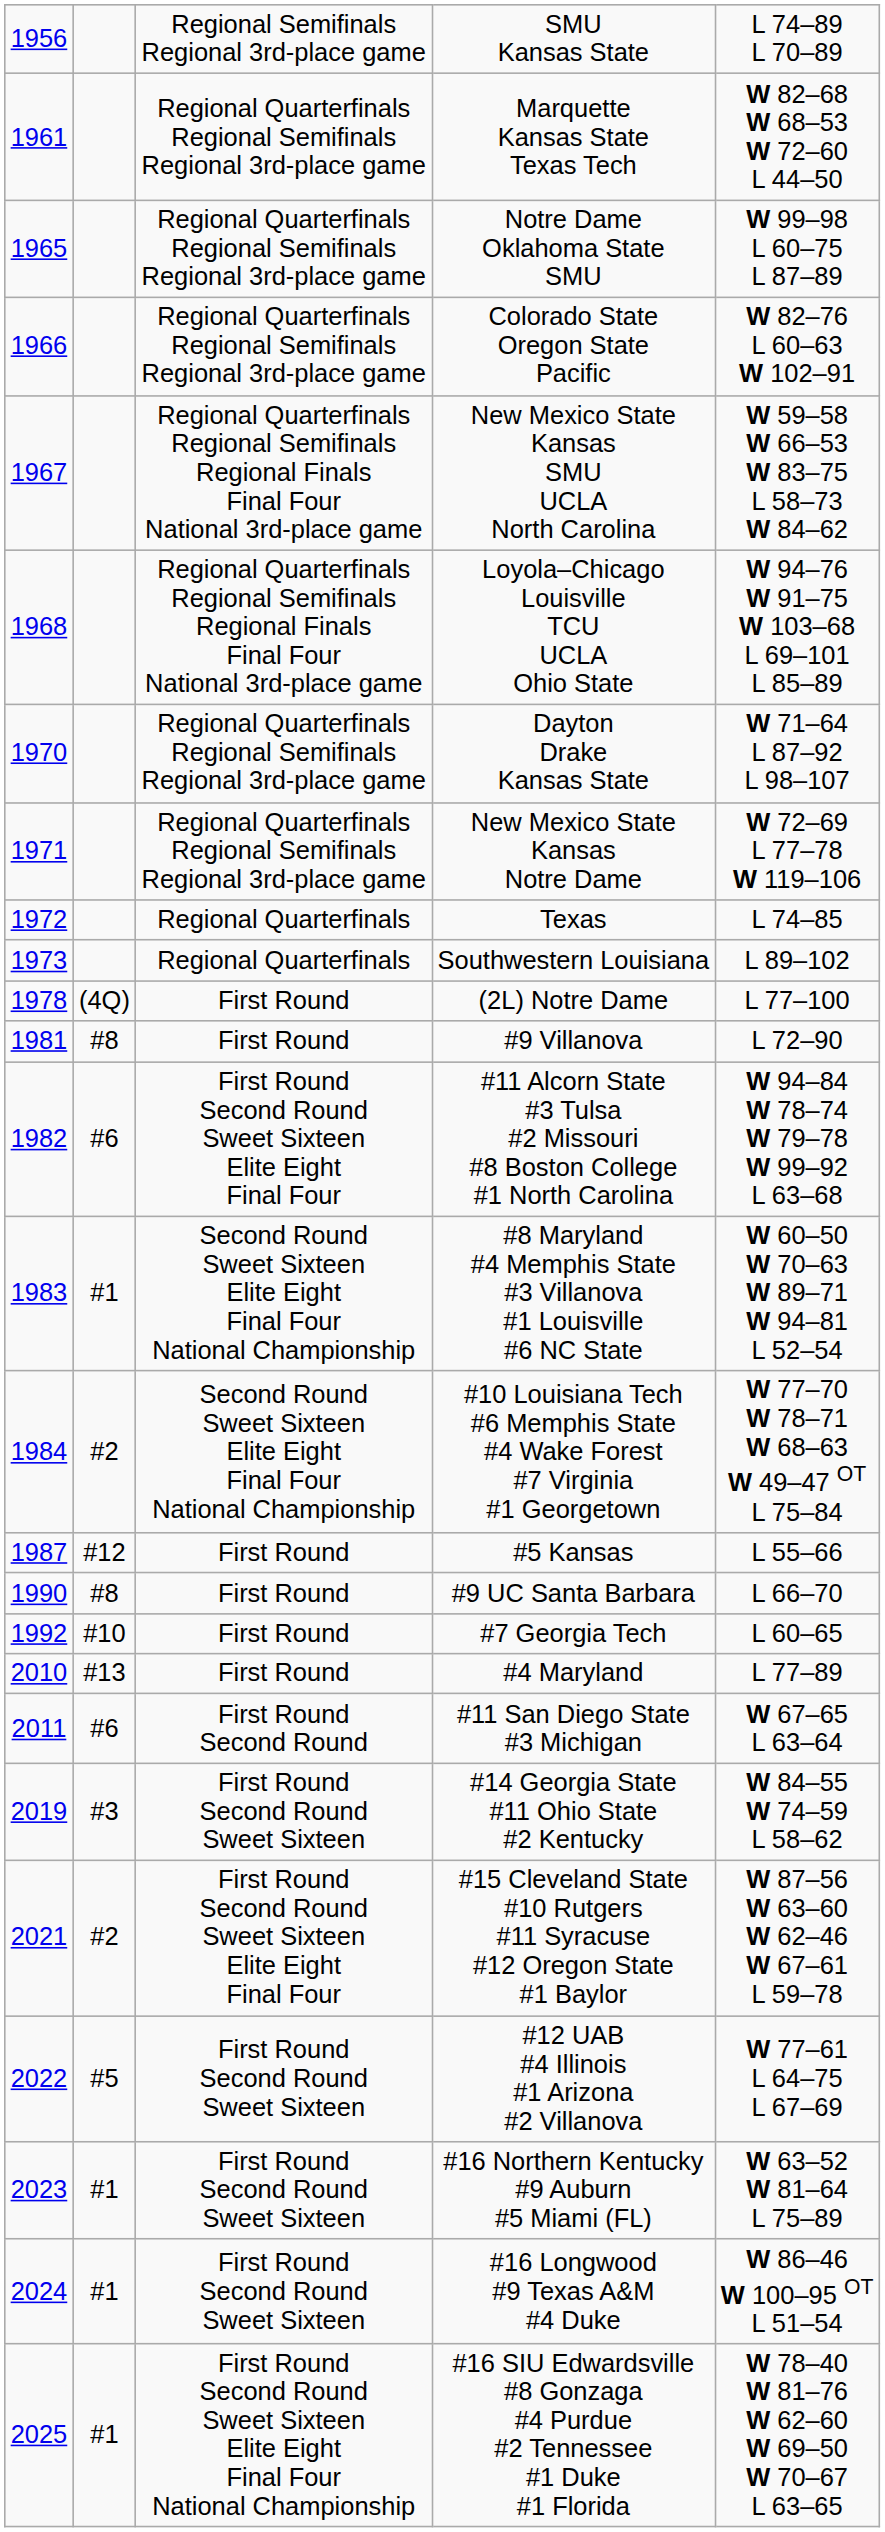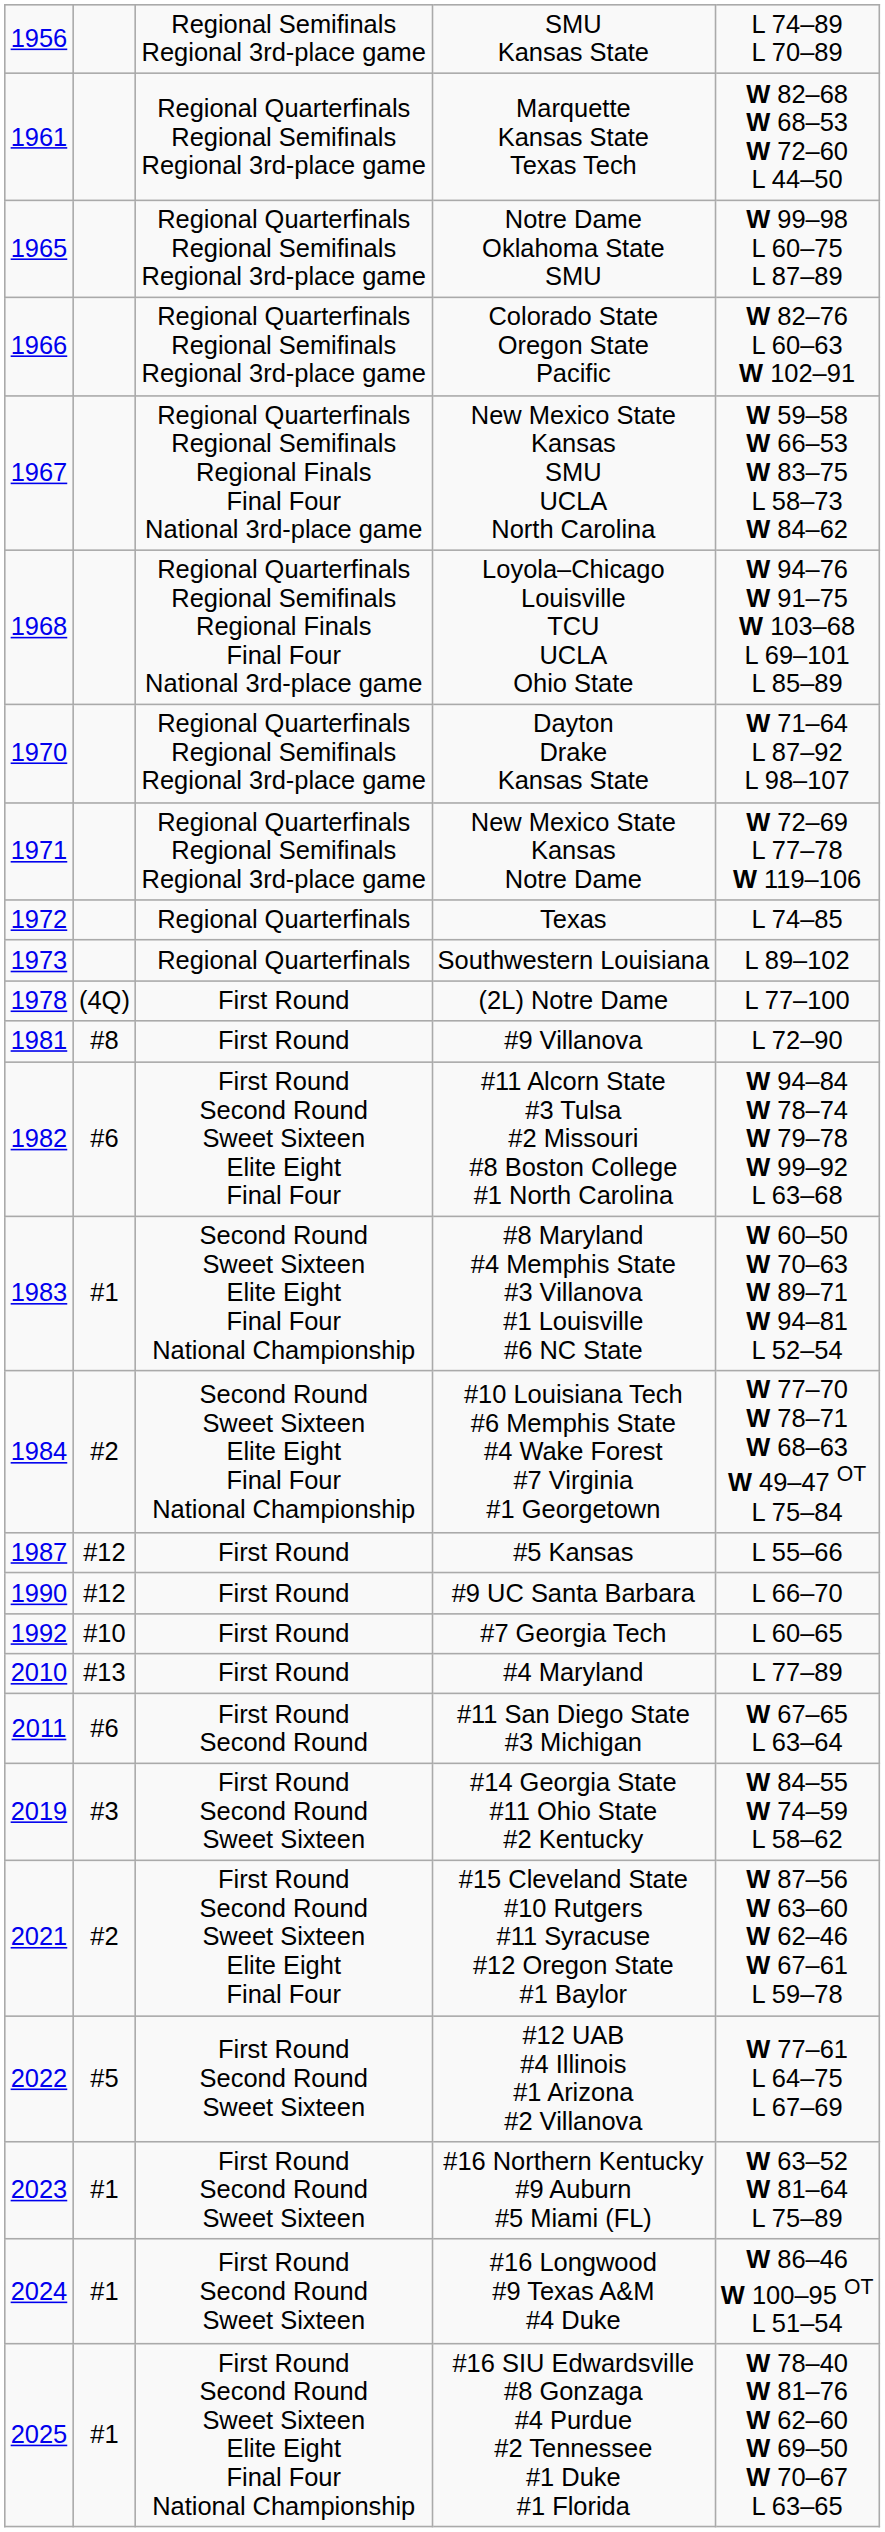 <table class="wikitable">
 <tr align="center">
 <td><a href='#'>1956</a></td>
 <td></td>
 <td>Regional Semifinals<br>Regional 3rd-place game</td>
 <td>SMU<br>Kansas State</td>
 <td>L 74–89<br>L 70–89</td>
 </tr>
 <tr align="center">
 <td><a href='#'>1961</a></td>
 <td></td>
 <td>Regional Quarterfinals<br>Regional Semifinals<br>Regional 3rd-place game</td>
 <td>Marquette<br>Kansas State<br>Texas Tech</td>
 <td><strong>W</strong> 82–68<br><strong>W</strong> 68–53<br><strong>W</strong> 72–60<br>L 44–50</td>
 </tr>
 <tr align="center">
 <td><a href='#'>1965</a></td>
 <td></td>
 <td>Regional Quarterfinals<br>Regional Semifinals<br>Regional 3rd-place game</td>
 <td>Notre Dame<br>Oklahoma State<br>SMU</td>
 <td><strong>W</strong> 99–98<br>L 60–75<br>L 87–89</td>
 </tr>
 <tr align="center">
 <td><a href='#'>1966</a></td>
 <td></td>
 <td>Regional Quarterfinals<br>Regional Semifinals<br>Regional 3rd-place game</td>
 <td>Colorado State<br>Oregon State<br>Pacific</td>
 <td><strong>W</strong> 82–76<br>L 60–63<br><strong>W</strong> 102–91</td>
 </tr>
 <tr align="center">
 <td><a href='#'>1967</a></td>
 <td></td>
 <td>Regional Quarterfinals<br>Regional Semifinals<br>Regional Finals<br>Final Four<br>National 3rd-place game</td>
 <td>New Mexico State<br>Kansas<br>SMU<br>UCLA<br>North Carolina</td>
 <td><strong>W</strong> 59–58<br><strong>W</strong> 66–53<br><strong>W</strong> 83–75<br>L 58–73<br><strong>W</strong> 84–62</td>
 </tr>
 <tr align="center">
 <td><a href='#'>1968</a></td>
 <td></td>
 <td>Regional Quarterfinals<br>Regional Semifinals<br>Regional Finals<br>Final Four<br>National 3rd-place game</td>
 <td>Loyola–Chicago<br>Louisville<br>TCU<br>UCLA<br>Ohio State</td>
 <td><strong>W</strong> 94–76<br><strong>W</strong> 91–75<br><strong>W</strong> 103–68<br>L 69–101<br>L 85–89</td>
 </tr>
 <tr align="center">
 <td><a href='#'>1970</a></td>
 <td></td>
 <td>Regional Quarterfinals<br>Regional Semifinals<br>Regional 3rd-place game</td>
 <td>Dayton<br>Drake<br>Kansas State</td>
 <td><strong>W</strong> 71–64<br>L 87–92<br>L 98–107</td>
 </tr>
 <tr align="center">
 <td><a href='#'>1971</a></td>
 <td></td>
 <td>Regional Quarterfinals<br>Regional Semifinals<br>Regional 3rd-place game</td>
 <td>New Mexico State<br>Kansas<br>Notre Dame</td>
 <td><strong>W</strong> 72–69<br>L 77–78<br><strong>W</strong> 119–106</td>
 </tr>
 <tr align="center">
 <td><a href='#'>1972</a></td>
 <td></td>
 <td>Regional Quarterfinals</td>
 <td>Texas</td>
 <td>L 74–85</td>
 </tr>
 <tr align="center">
 <td><a href='#'>1973</a></td>
 <td></td>
 <td>Regional Quarterfinals</td>
 <td>Southwestern Louisiana</td>
 <td>L 89–102</td>
 </tr>
 <tr align="center">
 <td><a href='#'>1978</a></td>
 <td>(4Q)</td>
 <td>First Round</td>
 <td>(2L) Notre Dame</td>
 <td>L 77–100</td>
 </tr>
 <tr align="center">
 <td><a href='#'>1981</a></td>
 <td>#8</td>
 <td>First Round</td>
 <td>#9 Villanova</td>
 <td>L 72–90</td>
 </tr>
 <tr align="center">
 <td><a href='#'>1982</a></td>
 <td>#6</td>
 <td>First Round<br>Second Round<br>Sweet Sixteen<br>Elite Eight<br>Final Four</td>
 <td>#11 Alcorn State<br>#3 Tulsa<br>#2 Missouri<br>#8 Boston College<br>#1 North Carolina</td>
 <td><strong>W</strong> 94–84<br><strong>W</strong> 78–74<br><strong>W</strong> 79–78<br><strong>W</strong> 99–92<br>L 63–68</td>
 </tr>
 <tr align="center">
 <td><a href='#'>1983</a></td>
 <td>#1</td>
 <td>Second Round<br>Sweet Sixteen<br>Elite Eight<br>Final Four<br>National Championship</td>
 <td>#8 Maryland<br>#4 Memphis State<br>#3 Villanova<br>#1 Louisville<br>#6 NC State</td>
 <td><strong>W</strong> 60–50<br><strong>W</strong> 70–63<br><strong>W</strong> 89–71<br><strong>W</strong> 94–81<br>L 52–54</td>
 </tr>
 <tr align="center">
 <td><a href='#'>1984</a></td>
 <td>#2</td>
 <td>Second Round<br>Sweet Sixteen<br>Elite Eight<br>Final Four<br>National Championship</td>
 <td>#10 Louisiana Tech<br>#6 Memphis State<br>#4 Wake Forest<br>#7 Virginia<br>#1 Georgetown</td>
 <td><strong>W</strong> 77–70<br><strong>W</strong> 78–71<br><strong>W</strong> 68–63<br><strong>W</strong> 49–47 <sup>OT</sup><br>L 75–84</td>
 </tr>
 <tr align="center">
 <td><a href='#'>1987</a></td>
 <td>#12</td>
 <td>First Round</td>
 <td>#5 Kansas</td>
 <td>L 55–66</td>
 </tr>
 <tr align="center">
 <td><a href='#'>1990</a></td>
-<td>#8</td>
+<td>#12</td>
 <td>First Round</td>
 <td>#9 UC Santa Barbara</td>
 <td>L 66–70</td>
 </tr>
 <tr align="center">
 <td><a href='#'>1992</a></td>
 <td>#10</td>
 <td>First Round</td>
 <td>#7 Georgia Tech</td>
 <td>L 60–65</td>
 </tr>
 <tr align="center">
 <td><a href='#'>2010</a></td>
 <td>#13</td>
 <td>First Round</td>
 <td>#4 Maryland</td>
 <td>L 77–89</td>
 </tr>
 <tr align="center">
 <td><a href='#'>2011</a></td>
 <td>#6</td>
 <td>First Round<br>Second Round</td>
 <td>#11 San Diego State<br>#3 Michigan</td>
 <td><strong>W</strong> 67–65<br>L 63–64</td>
 </tr>
 <tr align="center">
 <td><a href='#'>2019</a></td>
 <td>#3</td>
 <td>First Round<br>Second Round<br>Sweet Sixteen</td>
 <td>#14 Georgia State<br>#11 Ohio State<br>#2 Kentucky</td>
 <td><strong>W</strong> 84–55<br><strong>W</strong> 74–59<br>L 58–62</td>
 </tr>
 <tr align="center">
 <td><a href='#'>2021</a></td>
 <td>#2</td>
 <td>First Round<br>Second Round<br>Sweet Sixteen<br>Elite Eight<br>Final Four</td>
 <td>#15 Cleveland State<br>#10 Rutgers<br>#11 Syracuse<br>#12 Oregon State<br>#1 Baylor</td>
 <td><strong>W</strong> 87–56<br><strong>W</strong> 63–60<br><strong>W</strong> 62–46<br><strong>W</strong> 67–61<br>L 59–78</td>
 </tr>
 <tr align="center">
 <td><a href='#'>2022</a></td>
 <td>#5</td>
 <td>First Round<br>Second Round<br>Sweet Sixteen</td>
 <td>#12 UAB<br>#4 Illinois<br>#1 Arizona<br>#2 Villanova</td>
 <td><strong>W</strong> 77–61<br>L 64–75<br>L 67–69</td>
 </tr>
 <tr align="center">
 <td><a href='#'>2023</a></td>
 <td>#1</td>
 <td>First Round<br>Second Round<br>Sweet Sixteen</td>
 <td>#16 Northern Kentucky<br>#9 Auburn<br>#5 Miami (FL)</td>
 <td><strong>W</strong> 63–52<br><strong>W</strong> 81–64<br>L 75–89</td>
 </tr>
 <tr align="center">
 <td><a href='#'>2024</a></td>
 <td>#1</td>
 <td>First Round<br>Second Round<br>Sweet Sixteen</td>
 <td>#16 Longwood<br>#9 Texas A&M<br>#4 Duke</td>
 <td><strong>W</strong> 86–46<br><strong>W</strong> 100–95 <sup>OT</sup><br>L 51–54</td>
 </tr>
 <tr align="center">
 <td><a href='#'>2025</a></td>
 <td>#1</td>
 <td>First Round<br>Second Round<br>Sweet Sixteen<br>Elite Eight<br>Final Four<br>National Championship</td>
 <td>#16 SIU Edwardsville<br>#8 Gonzaga<br>#4 Purdue<br>#2 Tennessee<br>#1 Duke<br>#1 Florida</td>
 <td><strong>W</strong> 78–40<br><strong>W</strong> 81–76<br><strong>W</strong> 62–60<br><strong>W</strong> 69–50<br><strong>W</strong> 70–67<br>L 63–65</td>
 </tr>
 </table>
